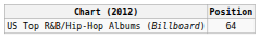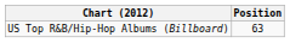 <table class="wikitable plainrowheaders">
 <tr>
 <th scope="col">Chart (2012)</th>
 <th scope="col">Position</th>
 </tr>
 <tr>
 <td>US Top R&B/Hip-Hop Albums (<em>Billboard</em>)</td>
-<td style="text-align:center;">64</td>
+<td style="text-align:center;">63</td>
 </tr>
 </table>
